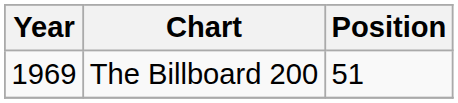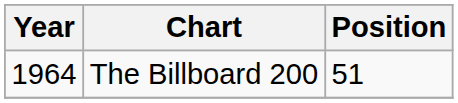 <table class=wikitable>
 <tr>
 <th align="left">Year</th>
 <th align="left">Chart</th>
 <th align="left">Position</th>
 </tr>
 <tr>
-<td align="left">1969</td>
+<td align="left">1964</td>
 <td align="left">The Billboard 200</td>
 <td align="left">51</td>
 </tr>
 <tr>
 </tr>
 </table>
